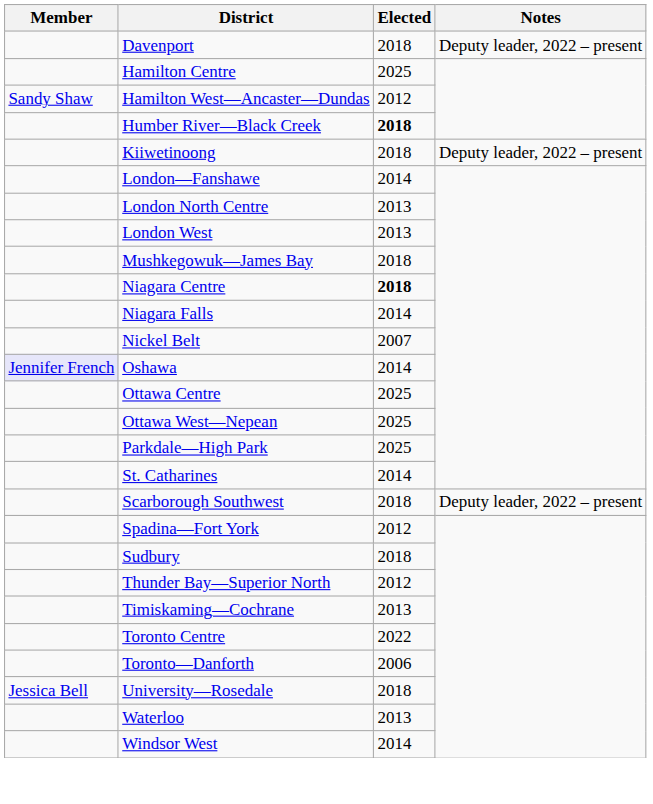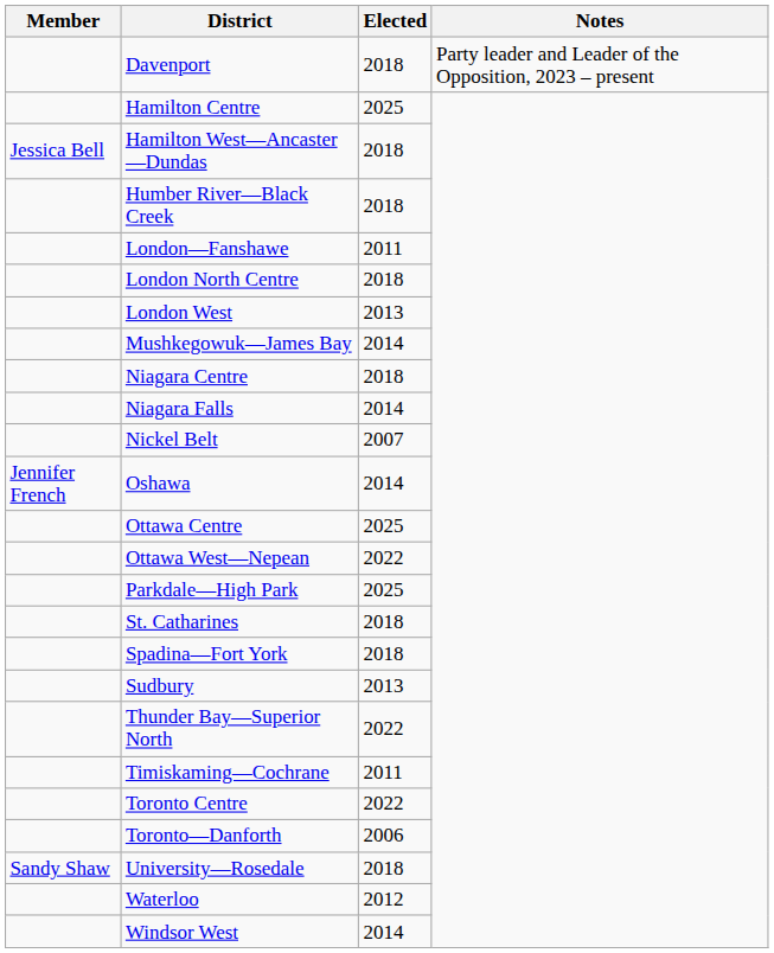 <table class="wikitable sortable">
 <tr>
 <th>Member</th>
 <th>District</th>
 <th>Elected</th>
 <th class=unsortable>Notes</th>
 </tr>
 <tr>
 <td></td>
 <td><a href='#'>Davenport</a></td>
 <td>2018</td>
-<td>Deputy leader, 2022 – present</td>
+<td>Party leader and Leader of the Opposition, 2023 – present</td>
 </tr>
 <tr>
 <td></td>
 <td><a href='#'>Hamilton Centre</a></td>
 <td>2025</td>
 </tr>
 <tr>
-<td><a href='#'>Sandy Shaw</a></td>
+<td><a href='#'>Jessica Bell</a></td>
 <td><a href='#'>Hamilton West—Ancaster—Dundas</a></td>
-<td>2012</td>
+<td>2018</td>
 </tr>
 <tr>
 <td></td>
 <td><a href='#'>Humber River—Black Creek</a></td>
-<td><strong>2018</strong></td>
-</tr>
-<tr>
-<td></td>
-<td><a href='#'>Kiiwetinoong</a></td>
 <td>2018</td>
-<td>Deputy leader, 2022 – present</td>
 </tr>
 <tr>
 <td></td>
 <td><a href='#'>London—Fanshawe</a></td>
-<td>2014</td>
+<td>2011</td>
 </tr>
 <tr>
 <td></td>
 <td><a href='#'>London North Centre</a></td>
-<td>2013</td>
+<td>2018</td>
 </tr>
 <tr>
 <td></td>
 <td><a href='#'>London West</a></td>
 <td>2013</td>
 </tr>
 <tr>
 <td></td>
 <td><a href='#'>Mushkegowuk—James Bay</a></td>
-<td>2018</td>
+<td>2014</td>
 </tr>
 <tr>
 <td></td>
 <td><a href='#'>Niagara Centre</a></td>
-<td><strong>2018</strong></td>
+<td>2018</td>
 </tr>
 <tr>
 <td></td>
 <td><a href='#'>Niagara Falls</a></td>
 <td>2014</td>
 </tr>
 <tr>
 <td></td>
 <td><a href='#'>Nickel Belt</a></td>
 <td>2007</td>
 </tr>
 <tr>
-<td style="background: lavender;"><a href='#'>Jennifer French</a></td>
+<td><a href='#'>Jennifer French</a></td>
 <td><a href='#'>Oshawa</a></td>
 <td>2014</td>
 </tr>
 <tr>
 <td></td>
 <td><a href='#'>Ottawa Centre</a></td>
 <td>2025</td>
 </tr>
 <tr>
 <td></td>
 <td><a href='#'>Ottawa West—Nepean</a></td>
-<td>2025</td>
+<td>2022</td>
 </tr>
 <tr>
 <td></td>
 <td><a href='#'>Parkdale—High Park</a></td>
 <td>2025</td>
 </tr>
 <tr>
 <td></td>
 <td><a href='#'>St. Catharines</a></td>
-<td>2014</td>
-</tr>
-<tr>
-<td></td>
-<td><a href='#'>Scarborough Southwest</a></td>
 <td>2018</td>
-<td>Deputy leader, 2022 – present</td>
 </tr>
 <tr>
 <td></td>
 <td><a href='#'>Spadina—Fort York</a></td>
-<td>2012</td>
+<td>2018</td>
 </tr>
 <tr>
 <td></td>
 <td><a href='#'>Sudbury</a></td>
-<td>2018</td>
+<td>2013</td>
 </tr>
 <tr>
 <td></td>
 <td><a href='#'>Thunder Bay—Superior North</a></td>
-<td>2012</td>
+<td>2022</td>
 </tr>
 <tr>
 <td></td>
 <td><a href='#'>Timiskaming—Cochrane</a></td>
-<td>2013</td>
+<td>2011</td>
 </tr>
 <tr>
 <td></td>
 <td><a href='#'>Toronto Centre</a></td>
 <td>2022</td>
 </tr>
 <tr>
 <td></td>
 <td><a href='#'>Toronto—Danforth</a></td>
 <td>2006</td>
 </tr>
 <tr>
-<td><a href='#'>Jessica Bell</a></td>
+<td><a href='#'>Sandy Shaw</a></td>
 <td><a href='#'>University—Rosedale</a></td>
 <td>2018</td>
 </tr>
 <tr>
 <td></td>
 <td><a href='#'>Waterloo</a></td>
-<td>2013</td>
+<td>2012</td>
 </tr>
 <tr>
 <td></td>
 <td><a href='#'>Windsor West</a></td>
 <td>2014</td>
 </tr>
 <tr>
 </tr>
 </table>
